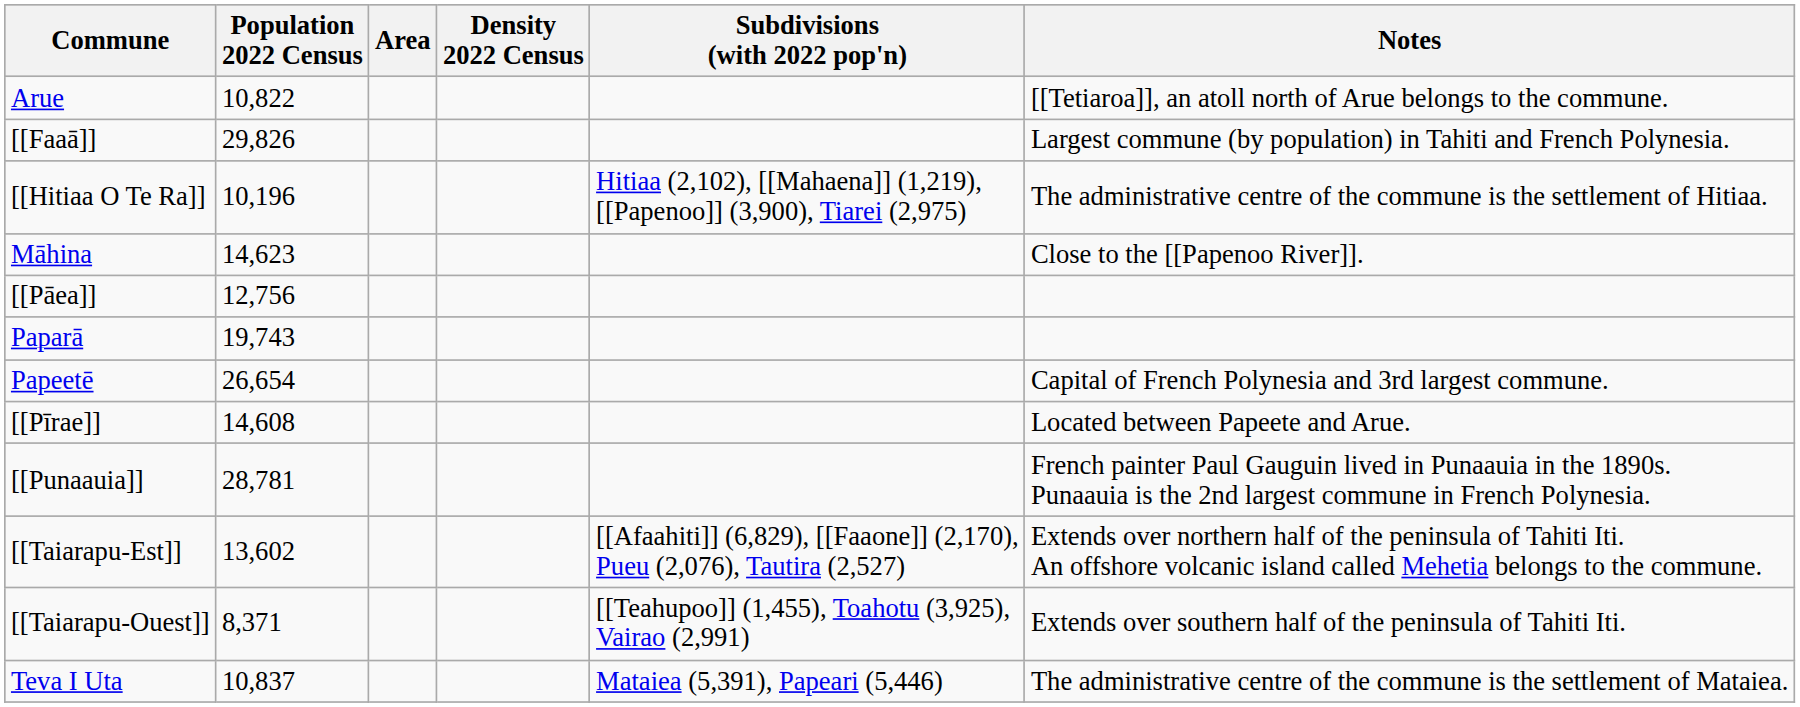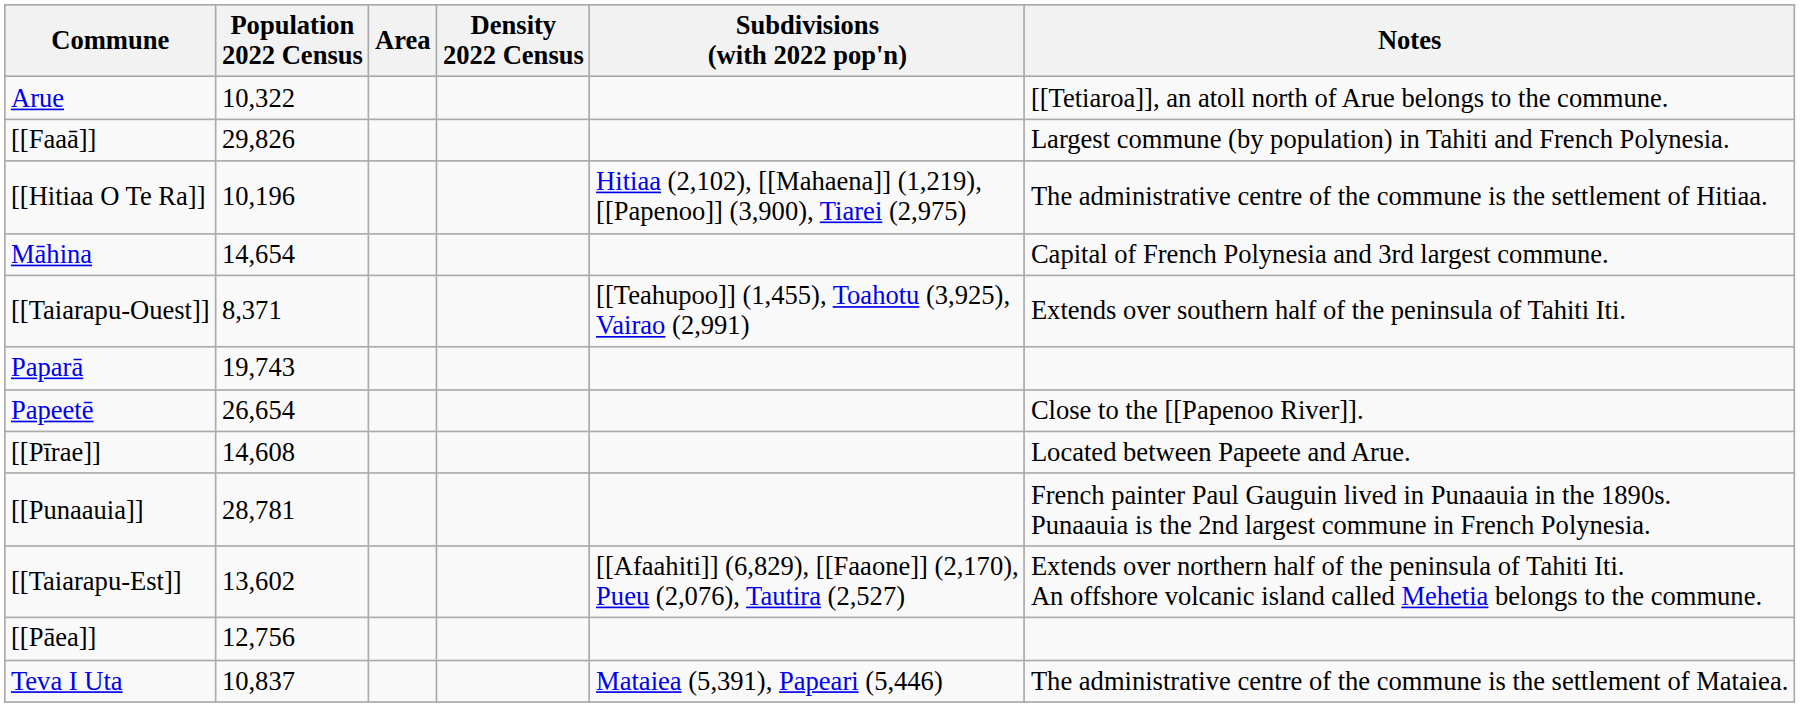 <table class="wikitable sortable">
 <tr>
 <th>Commune</th>
 <th>Population <br>2022 Census</th>
 <th>Area</th>
 <th>Density <br>2022 Census</th>
 <th class="unsortable">Subdivisions <br>(with 2022 pop'n)</th>
 <th class="unsortable">Notes</th>
 </tr>
 <tr>
 <td><a href='#'>Arue</a></td>
-<td>10,822</td>
+<td>10,322</td>
 <td></td>
 <td></td>
 <td></td>
 <td>[[Tetiaroa]], an atoll north of Arue belongs to the commune.</td>
 </tr>
 <tr>
 <td>[[Faaā]]</td>
 <td>29,826</td>
 <td></td>
 <td></td>
 <td></td>
 <td>Largest commune (by population) in Tahiti and French Polynesia.</td>
 </tr>
 <tr>
 <td>[[Hitiaa O Te Ra]]</td>
 <td>10,196</td>
 <td></td>
 <td></td>
 <td><a href='#'>Hitiaa</a> (2,102), [[Mahaena]] (1,219), <br>[[Papenoo]] (3,900), <a href='#'>Tiarei</a> (2,975)</td>
 <td>The administrative centre of the commune is the settlement of Hitiaa.</td>
 </tr>
 <tr>
 <td><a href='#'>Māhina</a></td>
-<td>14,623</td>
+<td>14,654</td>
 <td></td>
 <td></td>
 <td></td>
-<td>Close to the [[Papenoo River]].</td>
+<td>Capital of French Polynesia and 3rd largest commune.</td>
 </tr>
 <tr>
-<td>[[Pāea]]</td>
-<td>12,756</td>
+<td>[[Taiarapu-Ouest]]</td>
+<td>8,371</td>
 <td></td>
 <td></td>
-<td></td>
-<td></td>
+<td>[[Teahupoo]] (1,455), <a href='#'>Toahotu</a> (3,925), <br><a href='#'>Vairao</a> (2,991)</td>
+<td>Extends over southern half of the peninsula of Tahiti Iti.</td>
 </tr>
 <tr>
 <td><a href='#'>Paparā</a></td>
 <td>19,743</td>
 <td></td>
 <td></td>
 <td></td>
 <td></td>
 </tr>
 <tr>
 <td><a href='#'>Papeetē</a></td>
 <td>26,654</td>
 <td></td>
 <td></td>
 <td></td>
-<td>Capital of French Polynesia and 3rd largest commune.</td>
+<td>Close to the [[Papenoo River]].</td>
 </tr>
 <tr>
 <td>[[Pīrae]]</td>
 <td>14,608</td>
 <td></td>
 <td></td>
 <td></td>
 <td>Located between Papeete and Arue.</td>
 </tr>
 <tr>
 <td>[[Punaauia]]</td>
 <td>28,781</td>
 <td></td>
 <td></td>
 <td></td>
 <td>French painter Paul Gauguin lived in Punaauia in the 1890s. <br>Punaauia is the 2nd largest commune in French Polynesia.</td>
 </tr>
 <tr>
 <td>[[Taiarapu-Est]]</td>
 <td>13,602</td>
 <td></td>
 <td></td>
 <td>[[Afaahiti]] (6,829), [[Faaone]] (2,170), <br><a href='#'>Pueu</a> (2,076), <a href='#'>Tautira</a> (2,527)</td>
 <td>Extends over northern half of the peninsula of Tahiti Iti.<br>An offshore volcanic island called <a href='#'>Mehetia</a> belongs to the commune.</td>
 </tr>
 <tr>
-<td>[[Taiarapu-Ouest]]</td>
-<td>8,371</td>
+<td>[[Pāea]]</td>
+<td>12,756</td>
 <td></td>
 <td></td>
-<td>[[Teahupoo]] (1,455), <a href='#'>Toahotu</a> (3,925), <br><a href='#'>Vairao</a> (2,991)</td>
-<td>Extends over southern half of the peninsula of Tahiti Iti.</td>
+<td></td>
+<td></td>
 </tr>
 <tr>
 <td><a href='#'>Teva I Uta</a></td>
 <td>10,837</td>
 <td></td>
 <td></td>
 <td><a href='#'>Mataiea</a> (5,391), <a href='#'>Papeari</a> (5,446)</td>
 <td>The administrative centre of the commune is the settlement of Mataiea.</td>
 </tr>
 </table>
